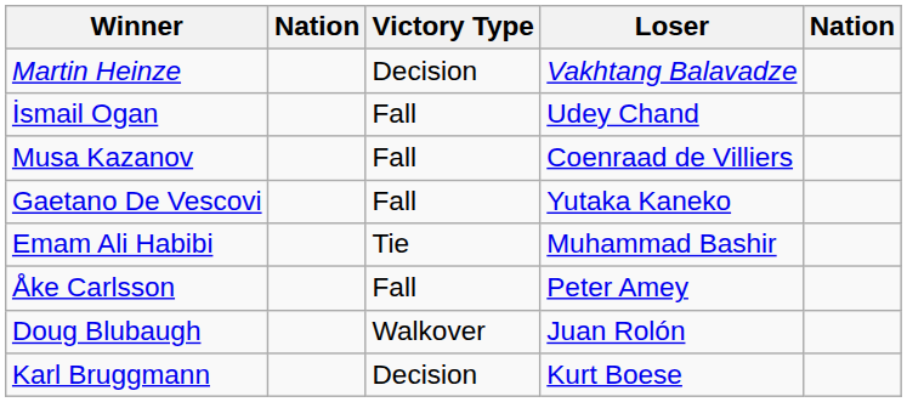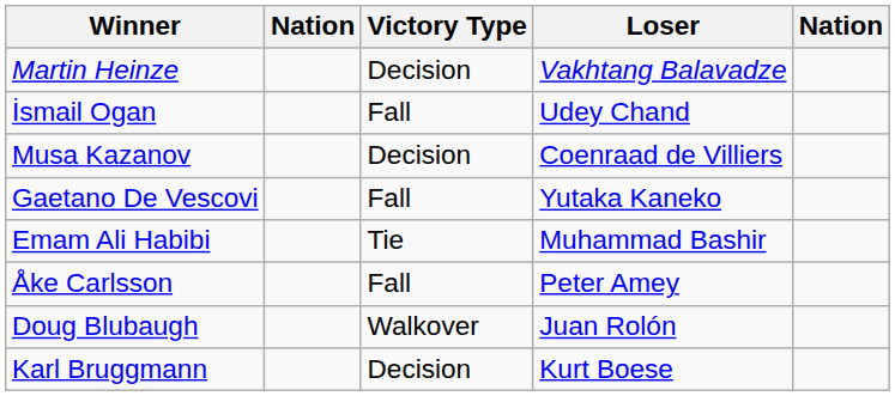 <table class="wikitable sortable" style="text-align:left;">
 <tr>
 <th>Winner</th>
 <th>Nation</th>
 <th>Victory Type</th>
 <th>Loser</th>
 <th>Nation</th>
 </tr>
 <tr>
 <td><em><a href='#'>Martin Heinze</a></em></td>
 <td><em></em></td>
 <td>Decision</td>
 <td><em><a href='#'>Vakhtang Balavadze</a></em></td>
 <td><em></em></td>
 </tr>
 <tr>
 <td><a href='#'>İsmail Ogan</a></td>
 <td></td>
 <td>Fall</td>
 <td><a href='#'>Udey Chand</a></td>
 <td></td>
 </tr>
 <tr>
 <td><a href='#'>Musa Kazanov</a></td>
 <td></td>
-<td>Fall</td>
+<td>Decision</td>
 <td><a href='#'>Coenraad de Villiers</a></td>
 <td></td>
 </tr>
 <tr>
 <td><a href='#'>Gaetano De Vescovi</a></td>
 <td></td>
 <td>Fall</td>
 <td><a href='#'>Yutaka Kaneko</a></td>
 <td></td>
 </tr>
 <tr>
 <td><a href='#'>Emam Ali Habibi</a></td>
 <td></td>
 <td>Tie</td>
 <td><a href='#'>Muhammad Bashir</a></td>
 <td></td>
 </tr>
 <tr>
 <td><a href='#'>Åke Carlsson</a></td>
 <td></td>
 <td>Fall</td>
 <td><a href='#'>Peter Amey</a></td>
 <td></td>
 </tr>
 <tr>
 <td><a href='#'>Doug Blubaugh</a></td>
 <td></td>
 <td>Walkover</td>
 <td><a href='#'>Juan Rolón</a></td>
 <td></td>
 </tr>
 <tr>
 <td><a href='#'>Karl Bruggmann</a></td>
 <td></td>
 <td>Decision</td>
 <td><a href='#'>Kurt Boese</a></td>
 <td></td>
 </tr>
 </table>
